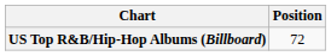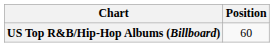 <table class="wikitable plainrowheaders" style="text-align:center;">
 <tr>
 <th scope="col">Chart</th>
 <th scope="col">Position</th>
 </tr>
 <tr>
 <th scope="row">US Top R&B/Hip-Hop Albums (<em>Billboard</em>)</th>
-<td>72</td>
+<td>60</td>
 </tr>
 </table>
